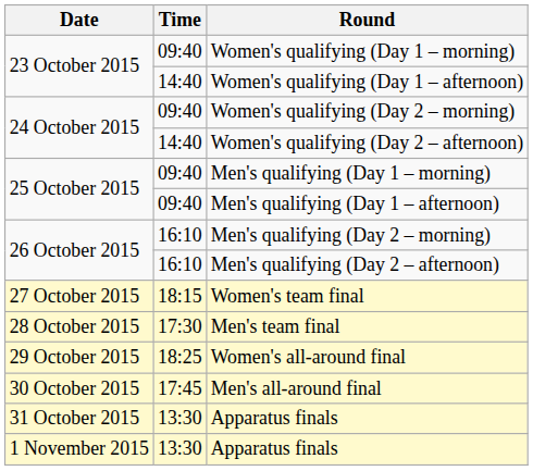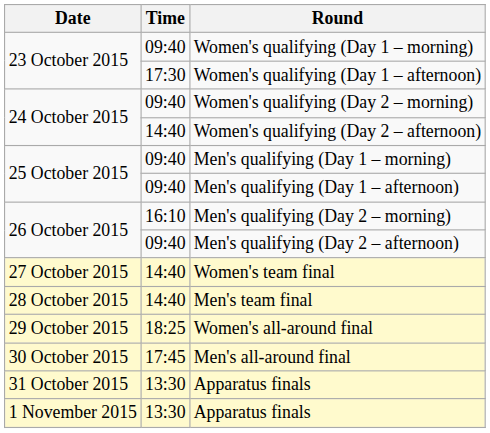 <table class="wikitable">
 <tr>
 <th>Date</th>
 <th>Time</th>
 <th>Round</th>
 </tr>
 <tr>
 <td rowspan=2>23 October 2015</td>
 <td>09:40</td>
 <td>Women's qualifying (Day 1 – morning)</td>
 </tr>
 <tr>
-<td>14:40</td>
+<td>17:30</td>
 <td>Women's qualifying (Day 1 – afternoon)</td>
 </tr>
 <tr>
 <td rowspan=2>24 October 2015</td>
 <td>09:40</td>
 <td>Women's qualifying (Day 2 – morning)</td>
 </tr>
 <tr>
 <td>14:40</td>
 <td>Women's qualifying (Day 2 – afternoon)</td>
 </tr>
 <tr>
 <td rowspan=2>25 October 2015</td>
 <td>09:40</td>
 <td>Men's qualifying (Day 1 – morning)</td>
 </tr>
 <tr>
 <td>09:40</td>
 <td>Men's qualifying (Day 1 – afternoon)</td>
 </tr>
 <tr>
 <td rowspan=2>26 October 2015</td>
 <td>16:10</td>
 <td>Men's qualifying (Day 2 – morning)</td>
 </tr>
 <tr>
-<td>16:10</td>
+<td>09:40</td>
 <td>Men's qualifying (Day 2 – afternoon)</td>
 </tr>
 <tr style=background:lemonchiffon>
 <td>27 October 2015</td>
-<td>18:15</td>
+<td>14:40</td>
 <td>Women's team final</td>
 </tr>
 <tr style=background:lemonchiffon>
 <td>28 October 2015</td>
-<td>17:30</td>
+<td>14:40</td>
 <td>Men's team final</td>
 </tr>
 <tr style=background:lemonchiffon>
 <td>29 October 2015</td>
 <td>18:25</td>
 <td>Women's all-around final</td>
 </tr>
 <tr style=background:lemonchiffon>
 <td>30 October 2015</td>
 <td>17:45</td>
 <td>Men's all-around final</td>
 </tr>
 <tr style=background:lemonchiffon>
 <td>31 October 2015</td>
 <td>13:30</td>
 <td>Apparatus finals</td>
 </tr>
 <tr style=background:lemonchiffon>
 <td>1 November 2015</td>
 <td>13:30</td>
 <td>Apparatus finals</td>
 </tr>
 </table>
